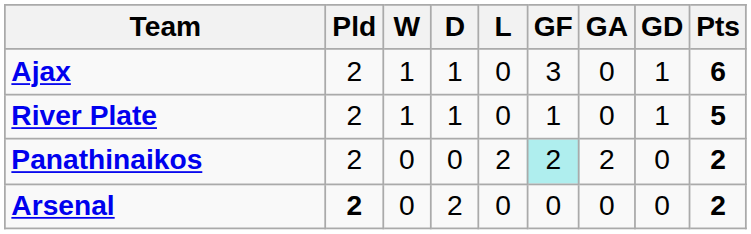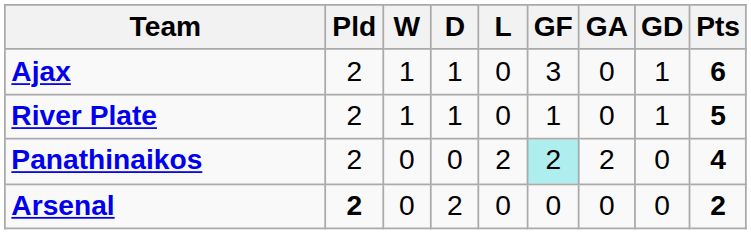 <table class="wikitable" style="text-align: center;">
 <tr>
 <th width="175">Team</th>
 <th width="20">Pld</th>
 <th width="20">W</th>
 <th width="20">D</th>
 <th width="20">L</th>
 <th width="20">GF</th>
 <th width="20">GA</th>
 <th width="20">GD</th>
 <th width="20">Pts</th>
 </tr>
 <tr>
 <td align=left> <strong><a href='#'>Ajax</a></strong></td>
 <td>2</td>
 <td>1</td>
 <td>1</td>
 <td>0</td>
 <td>3</td>
 <td>0</td>
 <td>1</td>
 <td><strong>6</strong></td>
 </tr>
 <tr>
 <td align=left> <strong><a href='#'>River Plate</a></strong></td>
 <td>2</td>
 <td>1</td>
 <td>1</td>
 <td>0</td>
 <td>1</td>
 <td>0</td>
 <td>1</td>
 <td><strong>5</strong></td>
 </tr>
 <tr>
 <td align=left> <strong><a href='#'>Panathinaikos</a></strong></td>
 <td>2</td>
 <td>0</td>
 <td>0</td>
 <td>2</td>
 <td style="background: paleturquoise;">2</td>
 <td>2</td>
 <td>0</td>
-<td><strong>2</strong></td>
+<td><strong>4</strong></td>
 </tr>
 <tr>
 <td align=left> <strong><a href='#'>Arsenal</a></strong></td>
 <td><strong>2</strong></td>
 <td>0</td>
 <td>2</td>
 <td>0</td>
 <td>0</td>
 <td>0</td>
 <td>0</td>
 <td><strong>2</strong></td>
 </tr>
 </table>
